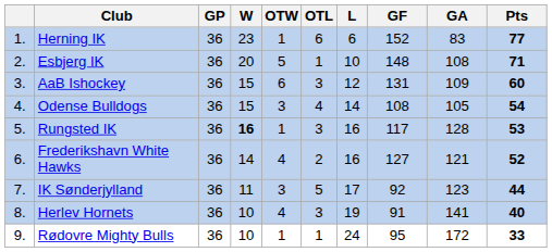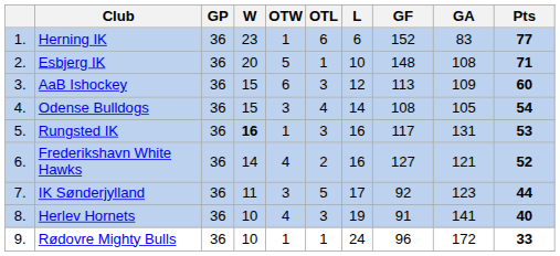 <table class="wikitable">
 <tr>
 <th width="30"></th>
 <th width="200">Club</th>
 <th width="30">GP</th>
 <th width="30">W</th>
 <th width="30">OTW</th>
 <th width="30">OTL</th>
 <th width="30">L</th>
 <th width="70">GF</th>
 <th width="70">GA</th>
 <th width="70">Pts</th>
 </tr>
 <tr bgcolor="#BCD2EE" align="center">
 <td>1.</td>
 <td align="left"><a href='#'>Herning IK</a></td>
 <td>36</td>
 <td>23</td>
 <td>1</td>
 <td>6</td>
 <td>6</td>
 <td>152</td>
 <td>83</td>
 <td><strong>77</strong></td>
 </tr>
 <tr bgcolor="#BCD2EE" align="center">
 <td>2.</td>
 <td align="left"><a href='#'>Esbjerg IK</a></td>
 <td>36</td>
 <td>20</td>
 <td>5</td>
 <td>1</td>
 <td>10</td>
 <td>148</td>
 <td>108</td>
 <td><strong>71</strong></td>
 </tr>
 <tr bgcolor="#BCD2EE" align="center">
 <td>3.</td>
 <td align="left"><a href='#'>AaB Ishockey</a></td>
 <td>36</td>
 <td>15</td>
 <td>6</td>
 <td>3</td>
 <td>12</td>
-<td>131</td>
+<td>113</td>
 <td>109</td>
 <td><strong>60</strong></td>
 </tr>
 <tr bgcolor="#BCD2EE" align="center">
 <td>4.</td>
 <td align="left"><a href='#'>Odense Bulldogs</a></td>
 <td>36</td>
 <td>15</td>
 <td>3</td>
 <td>4</td>
 <td>14</td>
 <td>108</td>
 <td>105</td>
 <td><strong>54</strong></td>
 </tr>
 <tr bgcolor="#BCD2EE" align="center">
 <td>5.</td>
 <td align="left"><a href='#'>Rungsted IK</a></td>
 <td>36</td>
 <td><strong>16</strong></td>
 <td>1</td>
 <td>3</td>
 <td>16</td>
 <td>117</td>
-<td>128</td>
+<td>131</td>
 <td><strong>53</strong></td>
 </tr>
 <tr bgcolor="#BCD2EE" align="center">
 <td>6.</td>
 <td align="left"><a href='#'>Frederikshavn White Hawks</a></td>
 <td>36</td>
 <td>14</td>
 <td>4</td>
 <td>2</td>
 <td>16</td>
 <td>127</td>
 <td>121</td>
 <td><strong>52</strong></td>
 </tr>
 <tr bgcolor="#BCD2EE" align="center">
 <td>7.</td>
 <td align="left"><a href='#'>IK Sønderjylland</a></td>
 <td>36</td>
 <td>11</td>
 <td>3</td>
 <td>5</td>
 <td>17</td>
 <td>92</td>
 <td>123</td>
 <td><strong>44</strong></td>
 </tr>
 <tr bgcolor="#BCD2EE" align="center">
 <td>8.</td>
 <td align="left"><a href='#'>Herlev Hornets</a></td>
 <td>36</td>
 <td>10</td>
 <td>4</td>
 <td>3</td>
 <td>19</td>
 <td>91</td>
 <td>141</td>
 <td><strong>40</strong></td>
 </tr>
 <tr bgcolor="#FFFFFF" align="center">
 <td>9.</td>
 <td align="left"><a href='#'>Rødovre Mighty Bulls</a></td>
 <td>36</td>
 <td>10</td>
 <td>1</td>
 <td>1</td>
 <td>24</td>
-<td>95</td>
+<td>96</td>
 <td>172</td>
 <td><strong>33</strong></td>
 </tr>
 </table>
